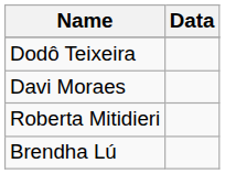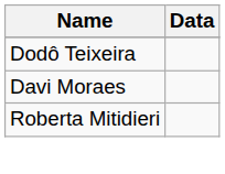 <table class="wikitable">
 <tr>
 <th>Name</th>
 <th>Data</th>
 </tr>
 <tr>
 </tr>
 <tr>
 <td>Dodô Teixeira</td>
 <td></td>
 </tr>
 <tr>
 <td>Davi Moraes</td>
 <td></td>
 </tr>
 <tr>
 <td>Roberta Mitidieri</td>
 <td></td>
 </tr>
-<tr>
-<td>Brendha Lú</td>
-<td></td>
-</tr>
 </table>
